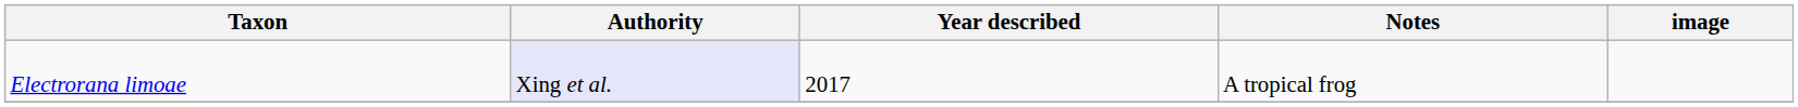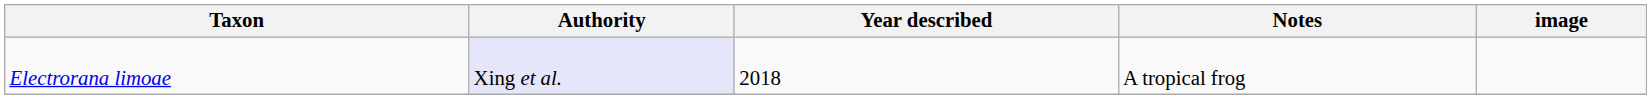 <table class="wikitable sortable" align="center" width="100%">
 <tr>
 <th>Taxon</th>
 <th>Authority</th>
 <th>Year described</th>
 <th>Notes</th>
 <th>image</th>
 </tr>
 <tr>
 <td><br><em><a href='#'>Electrorana limoae</a></em></td>
 <td style="background: lavender;"><br>Xing <em>et al.</em></td>
-<td><br>2017</td>
+<td><br>2018</td>
 <td><br>A tropical frog</td>
 <td><br></td>
 </tr>
 <tr>
 </tr>
 </table>
